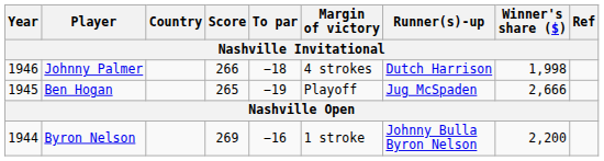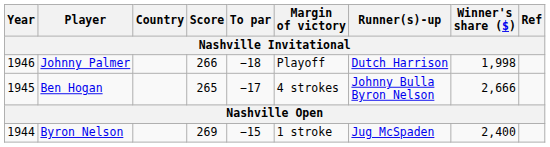 <table class="wikitable" style="font-size:95%">
 <tr>
 <th>Year</th>
 <th>Player</th>
 <th>Country</th>
 <th>Score</th>
 <th>To par</th>
 <th>Margin<br>of victory</th>
 <th>Runner(s)-up</th>
 <th>Winner's<br>share (<a href='#'>$</a>)</th>
 <th>Ref</th>
 </tr>
 <tr>
 <th colspan=9>Nashville Invitational</th>
 </tr>
 <tr>
 <td>1946</td>
 <td><a href='#'>Johnny Palmer</a></td>
 <td></td>
 <td align=center>266</td>
 <td align=center>−18</td>
-<td>4 strokes</td>
+<td>Playoff</td>
 <td> <a href='#'>Dutch Harrison</a></td>
 <td align=right>1,998</td>
 <td></td>
 </tr>
 <tr>
 <td>1945</td>
 <td><a href='#'>Ben Hogan</a></td>
 <td></td>
 <td align=center>265</td>
-<td align=center>−19</td>
-<td>Playoff</td>
-<td> <a href='#'>Jug McSpaden</a></td>
+<td align=center>−17</td>
+<td>4 strokes</td>
+<td> <a href='#'>Johnny Bulla</a><br> <a href='#'>Byron Nelson</a></td>
 <td align=right>2,666</td>
 <td></td>
 </tr>
 <tr>
 <th colspan=9>Nashville Open</th>
 </tr>
 <tr>
 <td>1944</td>
 <td><a href='#'>Byron Nelson</a></td>
 <td></td>
 <td align=center>269</td>
-<td align=center>−16</td>
+<td align=center>−15</td>
 <td>1 stroke</td>
-<td> <a href='#'>Johnny Bulla</a><br> <a href='#'>Byron Nelson</a></td>
-<td align=right>2,200</td>
+<td> <a href='#'>Jug McSpaden</a></td>
+<td align=right>2,400</td>
 <td></td>
 </tr>
 </table>
